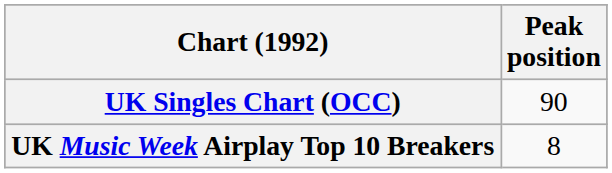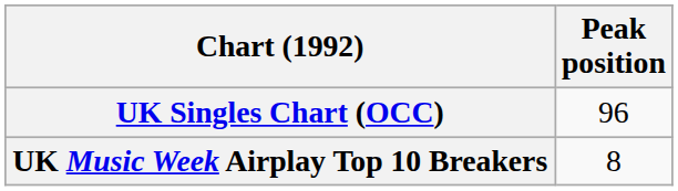 <table class="wikitable plainrowheaders" style="text-align:center">
 <tr>
 <th>Chart (1992)</th>
 <th>Peak<br>position</th>
 </tr>
 <tr>
 <th scope="row"><a href='#'>UK Singles Chart</a> (<a href='#'>OCC</a>)</th>
-<td>90</td>
+<td>96</td>
 </tr>
 <tr>
 <th scope="row">UK <em><a href='#'>Music Week</a></em> Airplay Top 10 Breakers</th>
 <td>8</td>
 </tr>
 </table>
